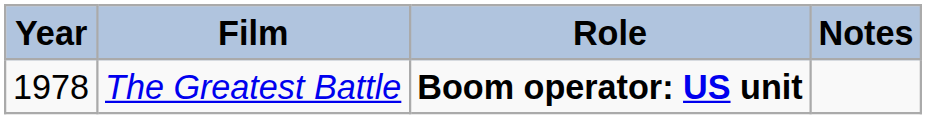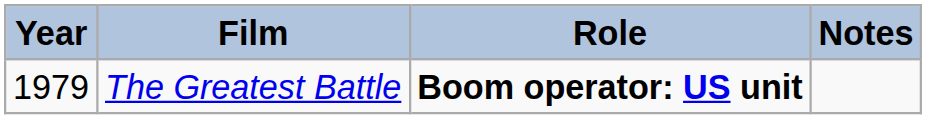 <table class="wikitable" style="font-size:95%;">
 <tr>
 <th style="background:#B0C4DE;">Year</th>
 <th style="background:#B0C4DE;">Film</th>
 <th style="background:#B0C4DE;">Role</th>
 <th style="background:#B0C4DE;">Notes</th>
 </tr>
 <tr>
-<td>1978</td>
+<td>1979</td>
 <td><em><a href='#'>The Greatest Battle</a></em></td>
 <td><strong>Boom operator: <a href='#'>US</a> unit</strong></td>
 <td></td>
 </tr>
 </table>
